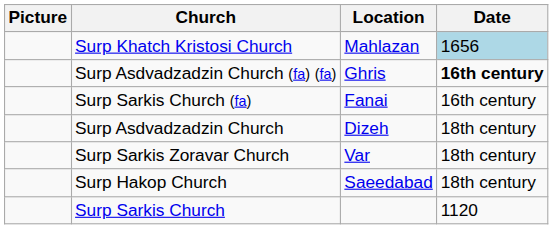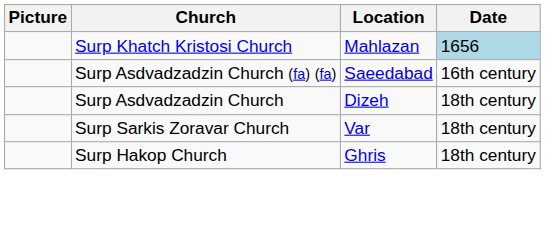 <table class="wikitable sortable">
 <tr>
 <th>Picture</th>
 <th>Church</th>
 <th>Location</th>
 <th>Date</th>
 </tr>
 <tr>
 <td></td>
 <td><a href='#'>Surp Khatch Kristosi Church</a></td>
 <td><a href='#'>Mahlazan</a></td>
 <td style="background: lightblue;">1656</td>
 </tr>
 <tr>
 <td></td>
 <td>Surp Asdvadzadzin Church <small>(<a href='#'>fa</a>)</small>  <small>(<a href='#'>fa</a>)</small></td>
-<td><a href='#'>Ghris</a></td>
-<td><strong>16th century</strong></td>
-</tr>
-<tr>
-<td></td>
-<td>Surp Sarkis Church <small>(<a href='#'>fa</a>)</small></td>
-<td><a href='#'>Fanai</a></td>
+<td><a href='#'>Saeedabad</a></td>
 <td>16th century</td>
 </tr>
 <tr>
 <td></td>
 <td>Surp Asdvadzadzin Church</td>
 <td><a href='#'>Dizeh</a></td>
 <td>18th century</td>
 </tr>
 <tr>
 <td></td>
 <td>Surp Sarkis Zoravar Church</td>
 <td><a href='#'>Var</a></td>
 <td>18th century</td>
 </tr>
 <tr>
 <td></td>
 <td>Surp Hakop Church</td>
-<td><a href='#'>Saeedabad</a></td>
+<td><a href='#'>Ghris</a></td>
 <td>18th century</td>
 </tr>
-<tr>
-<td></td>
-<td><a href='#'>Surp Sarkis Church</a></td>
-<td></td>
-<td>1120</td>
-</tr>
 </table>
